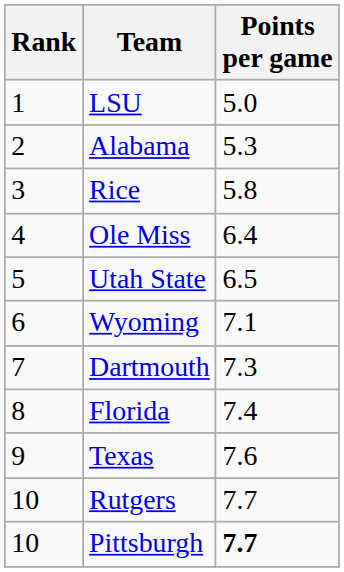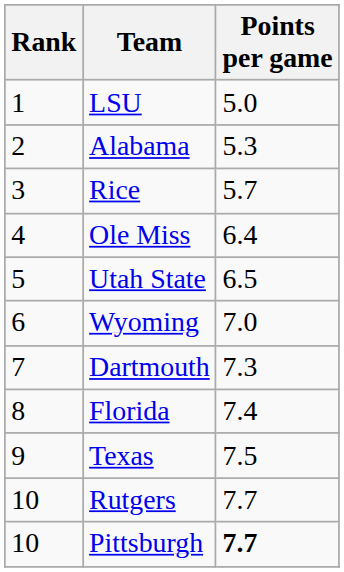 <table class="wikitable sortable">
 <tr>
 <th>Rank</th>
 <th>Team</th>
 <th>Points<br>per game</th>
 </tr>
 <tr>
 <td>1</td>
 <td><a href='#'>LSU</a></td>
 <td>5.0</td>
 </tr>
 <tr>
 <td>2</td>
 <td><a href='#'>Alabama</a></td>
 <td>5.3</td>
 </tr>
 <tr>
 <td>3</td>
 <td><a href='#'>Rice</a></td>
-<td>5.8</td>
+<td>5.7</td>
 </tr>
 <tr>
 <td>4</td>
 <td><a href='#'>Ole Miss</a></td>
 <td>6.4</td>
 </tr>
 <tr>
 <td>5</td>
 <td><a href='#'>Utah State</a></td>
 <td>6.5</td>
 </tr>
 <tr>
 <td>6</td>
 <td><a href='#'>Wyoming</a></td>
-<td>7.1</td>
+<td>7.0</td>
 </tr>
 <tr>
 <td>7</td>
 <td><a href='#'>Dartmouth</a></td>
 <td>7.3</td>
 </tr>
 <tr>
 <td>8</td>
 <td><a href='#'>Florida</a></td>
 <td>7.4</td>
 </tr>
 <tr>
 <td>9</td>
 <td><a href='#'>Texas</a></td>
-<td>7.6</td>
+<td>7.5</td>
 </tr>
 <tr>
 <td>10</td>
 <td><a href='#'>Rutgers</a></td>
 <td>7.7</td>
 </tr>
 <tr>
 <td>10</td>
 <td><a href='#'>Pittsburgh</a></td>
 <td><strong>7.7</strong></td>
 </tr>
 </table>
